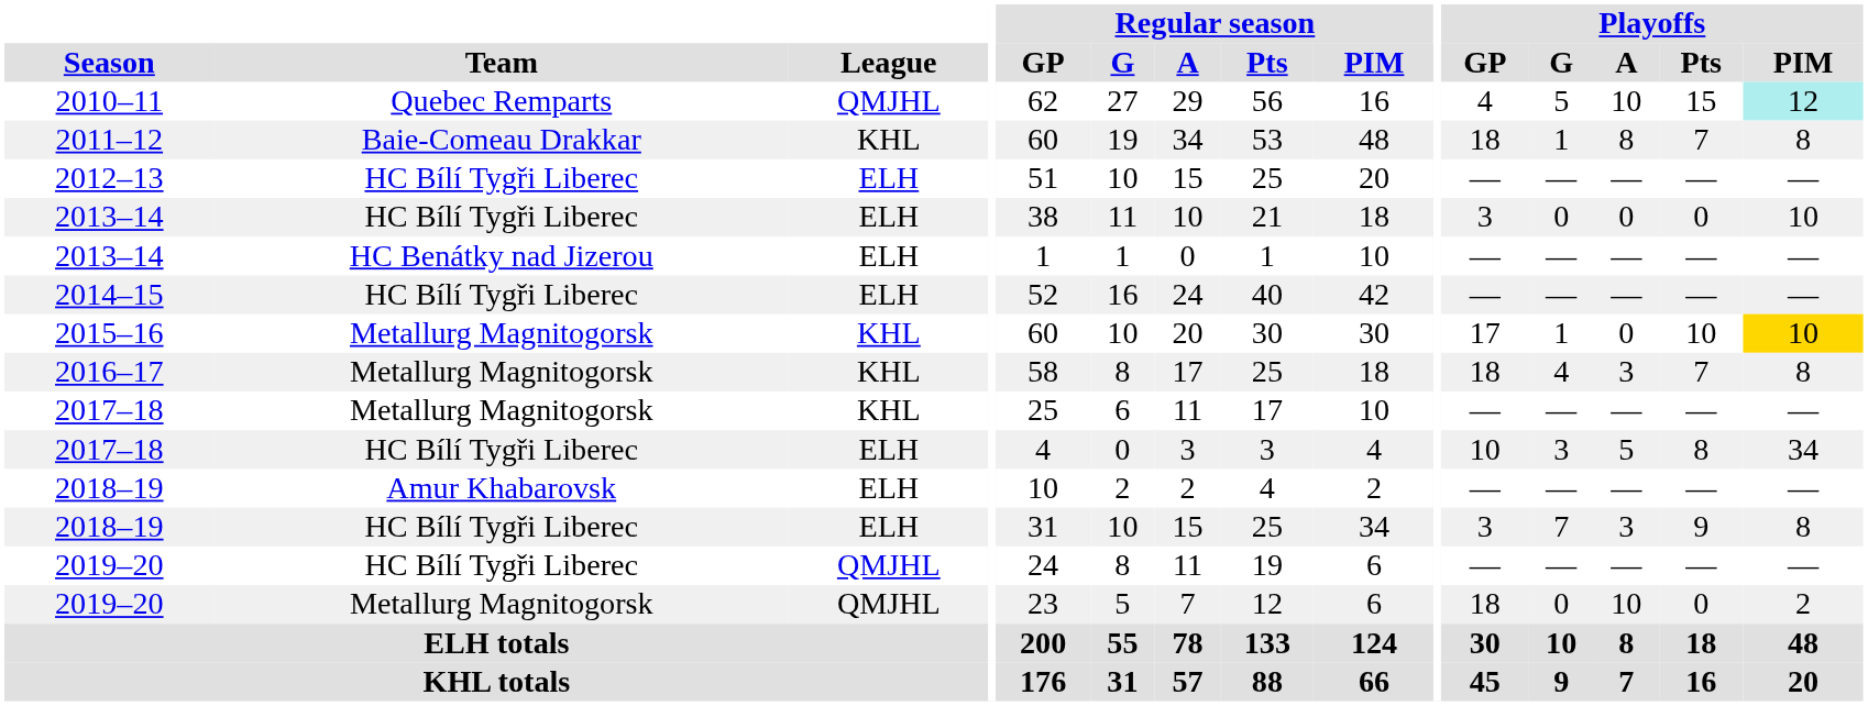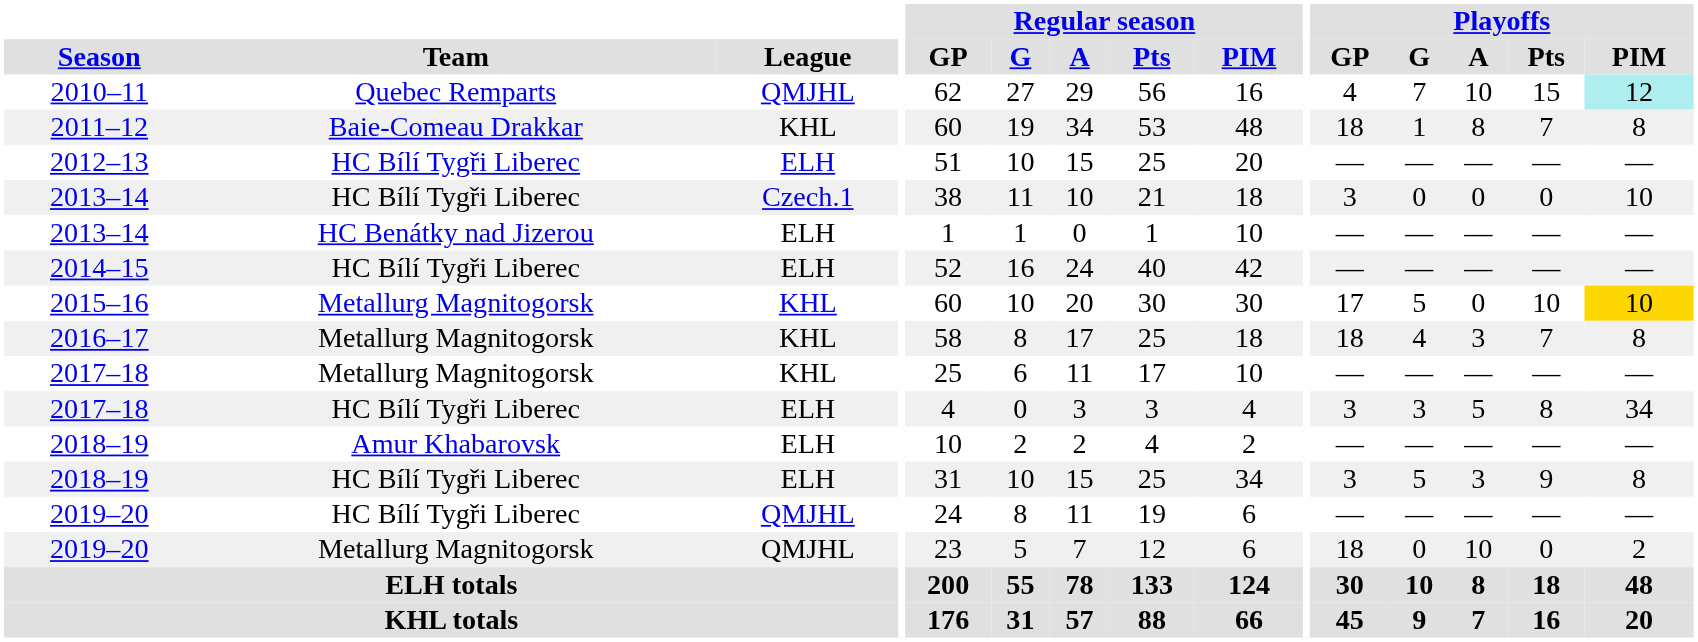 <table border="0" cellpadding="1" cellspacing="0" style="text-align:center; width:60em">
 <tr bgcolor="#e0e0e0">
 <th colspan="3" bgcolor="#ffffff"></th>
 <th rowspan="99" bgcolor="#ffffff"></th>
 <th colspan="5"><a href='#'>Regular season</a></th>
 <th rowspan="99" bgcolor="#ffffff"></th>
 <th colspan="5"><a href='#'>Playoffs</a></th>
 </tr>
 <tr bgcolor="#e0e0e0">
 <th><a href='#'>Season</a></th>
 <th>Team</th>
 <th>League</th>
 <th>GP</th>
 <th><a href='#'>G</a></th>
 <th><a href='#'>A</a></th>
 <th><a href='#'>Pts</a></th>
 <th><a href='#'>PIM</a></th>
 <th>GP</th>
 <th>G</th>
 <th>A</th>
 <th>Pts</th>
 <th>PIM</th>
 </tr>
 <tr>
 <td><a href='#'>2010–11</a></td>
 <td><a href='#'>Quebec Remparts</a></td>
 <td><a href='#'>QMJHL</a></td>
 <td>62</td>
 <td>27</td>
 <td>29</td>
 <td>56</td>
 <td>16</td>
 <td>4</td>
-<td>5</td>
+<td>7</td>
 <td>10</td>
 <td>15</td>
 <td style="background: paleturquoise;">12</td>
 </tr>
 <tr bgcolor="#f0f0f0">
 <td><a href='#'>2011–12</a></td>
 <td><a href='#'>Baie-Comeau Drakkar</a></td>
 <td>KHL</td>
 <td>60</td>
 <td>19</td>
 <td>34</td>
 <td>53</td>
 <td>48</td>
 <td>18</td>
 <td>1</td>
 <td>8</td>
 <td>7</td>
 <td>8</td>
 </tr>
 <tr>
 <td><a href='#'>2012–13</a></td>
 <td><a href='#'>HC Bílí Tygři Liberec</a></td>
 <td><a href='#'>ELH</a></td>
 <td>51</td>
 <td>10</td>
 <td>15</td>
 <td>25</td>
 <td>20</td>
 <td>—</td>
 <td>—</td>
 <td>—</td>
 <td>—</td>
 <td>—</td>
 </tr>
 <tr bgcolor="#f0f0f0">
 <td><a href='#'>2013–14</a></td>
 <td>HC Bílí Tygři Liberec</td>
-<td>ELH</td>
+<td><a href='#'>Czech.1</a></td>
 <td>38</td>
 <td>11</td>
 <td>10</td>
 <td>21</td>
 <td>18</td>
 <td>3</td>
 <td>0</td>
 <td>0</td>
 <td>0</td>
 <td>10</td>
 </tr>
 <tr>
 <td><a href='#'>2013–14</a></td>
 <td><a href='#'>HC Benátky nad Jizerou</a></td>
 <td>ELH</td>
 <td>1</td>
 <td>1</td>
 <td>0</td>
 <td>1</td>
 <td>10</td>
 <td>—</td>
 <td>—</td>
 <td>—</td>
 <td>—</td>
 <td>—</td>
 </tr>
 <tr bgcolor="#f0f0f0">
 <td><a href='#'>2014–15</a></td>
 <td>HC Bílí Tygři Liberec</td>
 <td>ELH</td>
 <td>52</td>
 <td>16</td>
 <td>24</td>
 <td>40</td>
 <td>42</td>
 <td>—</td>
 <td>—</td>
 <td>—</td>
 <td>—</td>
 <td>—</td>
 </tr>
 <tr>
 <td><a href='#'>2015–16</a></td>
 <td><a href='#'>Metallurg Magnitogorsk</a></td>
 <td><a href='#'>KHL</a></td>
 <td>60</td>
 <td>10</td>
 <td>20</td>
 <td>30</td>
 <td>30</td>
 <td>17</td>
-<td>1</td>
+<td>5</td>
 <td>0</td>
 <td>10</td>
 <td style="background: gold;">10</td>
 </tr>
 <tr bgcolor="#f0f0f0">
 <td><a href='#'>2016–17</a></td>
 <td>Metallurg Magnitogorsk</td>
 <td>KHL</td>
 <td>58</td>
 <td>8</td>
 <td>17</td>
 <td>25</td>
 <td>18</td>
 <td>18</td>
 <td>4</td>
 <td>3</td>
 <td>7</td>
 <td>8</td>
 </tr>
 <tr>
 <td><a href='#'>2017–18</a></td>
 <td>Metallurg Magnitogorsk</td>
 <td>KHL</td>
 <td>25</td>
 <td>6</td>
 <td>11</td>
 <td>17</td>
 <td>10</td>
 <td>—</td>
 <td>—</td>
 <td>—</td>
 <td>—</td>
 <td>—</td>
 </tr>
 <tr bgcolor="#f0f0f0">
 <td><a href='#'>2017–18</a></td>
 <td>HC Bílí Tygři Liberec</td>
 <td>ELH</td>
 <td>4</td>
 <td>0</td>
 <td>3</td>
 <td>3</td>
 <td>4</td>
-<td>10</td>
+<td>3</td>
 <td>3</td>
 <td>5</td>
 <td>8</td>
 <td>34</td>
 </tr>
 <tr>
 <td><a href='#'>2018–19</a></td>
 <td><a href='#'>Amur Khabarovsk</a></td>
 <td>ELH</td>
 <td>10</td>
 <td>2</td>
 <td>2</td>
 <td>4</td>
 <td>2</td>
 <td>—</td>
 <td>—</td>
 <td>—</td>
 <td>—</td>
 <td>—</td>
 </tr>
 <tr bgcolor="#f0f0f0">
 <td><a href='#'>2018–19</a></td>
 <td>HC Bílí Tygři Liberec</td>
 <td>ELH</td>
 <td>31</td>
 <td>10</td>
 <td>15</td>
 <td>25</td>
 <td>34</td>
 <td>3</td>
-<td>7</td>
+<td>5</td>
 <td>3</td>
 <td>9</td>
 <td>8</td>
 </tr>
 <tr>
 <td><a href='#'>2019–20</a></td>
 <td>HC Bílí Tygři Liberec</td>
 <td><a href='#'>QMJHL</a></td>
 <td>24</td>
 <td>8</td>
 <td>11</td>
 <td>19</td>
 <td>6</td>
 <td>—</td>
 <td>—</td>
 <td>—</td>
 <td>—</td>
 <td>—</td>
 </tr>
 <tr bgcolor="#f0f0f0">
 <td><a href='#'>2019–20</a></td>
 <td>Metallurg Magnitogorsk</td>
 <td>QMJHL</td>
 <td>23</td>
 <td>5</td>
 <td>7</td>
 <td>12</td>
 <td>6</td>
 <td>18</td>
 <td>0</td>
 <td>10</td>
 <td>0</td>
 <td>2</td>
 </tr>
 <tr bgcolor="#e0e0e0">
 <th colspan="3">ELH totals</th>
 <th>200</th>
 <th>55</th>
 <th>78</th>
 <th>133</th>
 <th>124</th>
 <th>30</th>
 <th>10</th>
 <th>8</th>
 <th>18</th>
 <th>48</th>
 </tr>
 <tr bgcolor="#e0e0e0">
 <th colspan="3">KHL totals</th>
 <th>176</th>
 <th>31</th>
 <th>57</th>
 <th>88</th>
 <th>66</th>
 <th>45</th>
 <th>9</th>
 <th>7</th>
 <th>16</th>
 <th>20</th>
 </tr>
 </table>
